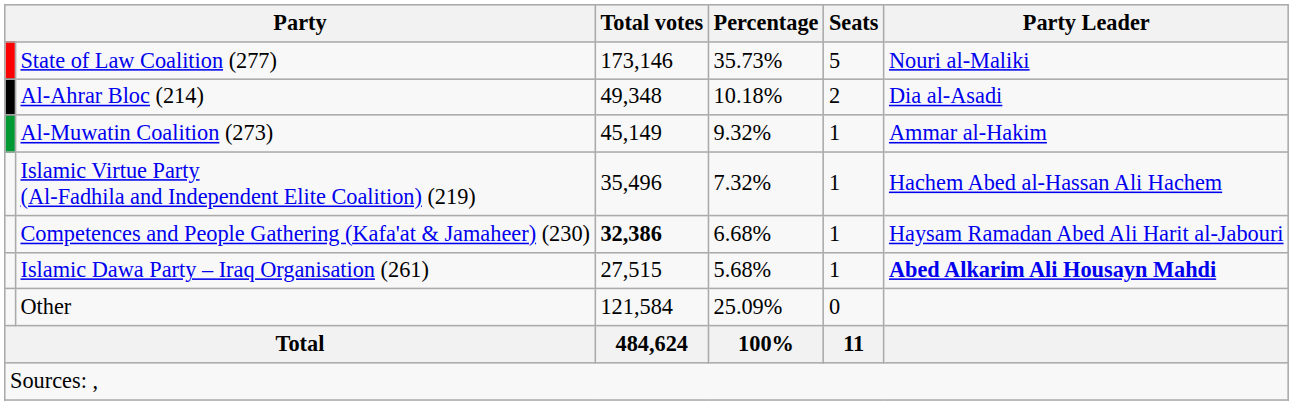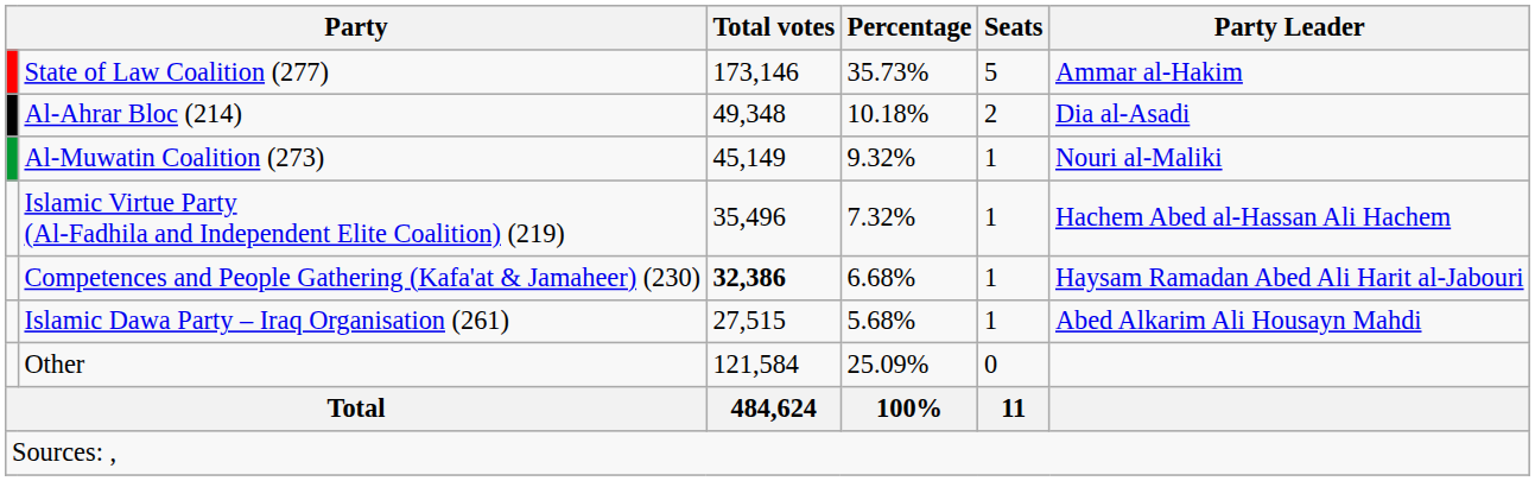 <table class="wikitable sortable" style="border:1px solid #8888aa; background-color:#f8f8f8; padding:0px; font-size:90%;">
 <tr style="background-color:#E9E9E9">
 <th colspan=2>Party</th>
 <th>Total votes</th>
 <th>Percentage</th>
 <th>Seats</th>
 <th>Party Leader</th>
 </tr>
 <tr>
 <td bgcolor="#FF0000"></td>
 <td><a href='#'>State of Law Coalition</a> (277)</td>
 <td>173,146</td>
 <td>35.73%</td>
 <td>5</td>
-<td><a href='#'>Nouri al-Maliki</a></td>
+<td><a href='#'>Ammar al-Hakim</a></td>
 </tr>
 <tr>
 <td bgcolor="#000000"></td>
 <td><a href='#'>Al-Ahrar Bloc</a> (214)</td>
 <td>49,348</td>
 <td>10.18%</td>
 <td>2</td>
 <td><a href='#'>Dia al-Asadi</a></td>
 </tr>
 <tr>
 <td bgcolor="#009933"></td>
 <td><a href='#'>Al-Muwatin Coalition</a> (273)</td>
 <td>45,149</td>
 <td>9.32%</td>
 <td>1</td>
-<td><a href='#'>Ammar al-Hakim</a></td>
+<td><a href='#'>Nouri al-Maliki</a></td>
 </tr>
 <tr>
 <td></td>
 <td><a href='#'>Islamic Virtue Party <br>(Al-Fadhila and Independent Elite Coalition)</a> (219)</td>
 <td>35,496</td>
 <td>7.32%</td>
 <td>1</td>
 <td><a href='#'>Hachem Abed al-Hassan Ali Hachem</a></td>
 </tr>
 <tr>
 <td></td>
 <td><a href='#'>Competences and People Gathering (Kafa'at & Jamaheer)</a> (230)</td>
 <td><strong>32,386</strong></td>
 <td>6.68%</td>
 <td>1</td>
 <td><a href='#'>Haysam Ramadan Abed Ali Harit al-Jabouri</a></td>
 </tr>
 <tr>
 <td></td>
 <td><a href='#'>Islamic Dawa Party – Iraq Organisation</a> (261)</td>
 <td>27,515</td>
 <td>5.68%</td>
 <td>1</td>
-<td><strong><a href='#'>Abed Alkarim Ali Housayn Mahdi</a></strong></td>
+<td><a href='#'>Abed Alkarim Ali Housayn Mahdi</a></td>
 </tr>
 <tr>
 <td></td>
 <td>Other</td>
 <td>121,584</td>
 <td>25.09%</td>
 <td>0</td>
 <td></td>
 </tr>
 <tr>
 <th colspan=2><strong>Total</strong></th>
 <th><strong>484,624</strong></th>
 <th><strong>100%</strong></th>
 <th><strong>11</strong></th>
 <th></th>
 </tr>
 <tr>
 <td colspan=7 align=left>Sources: ,  </td>
 </tr>
 </table>
